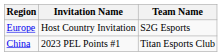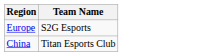 <table class="wikitable sortable" style="text-align:left;">
 <tr>
 <th>Region</th>
-<th>Invitation Name</th>
 <th>Team Name</th>
 </tr>
 <tr>
 <td><a href='#'>Europe</a></td>
-<td>Host Country Invitation</td>
 <td> S2G Esports</td>
 </tr>
 <tr>
 <td><a href='#'>China</a></td>
-<td>2023 PEL Points #1</td>
 <td> Titan Esports Club</td>
 </tr>
 </table>
